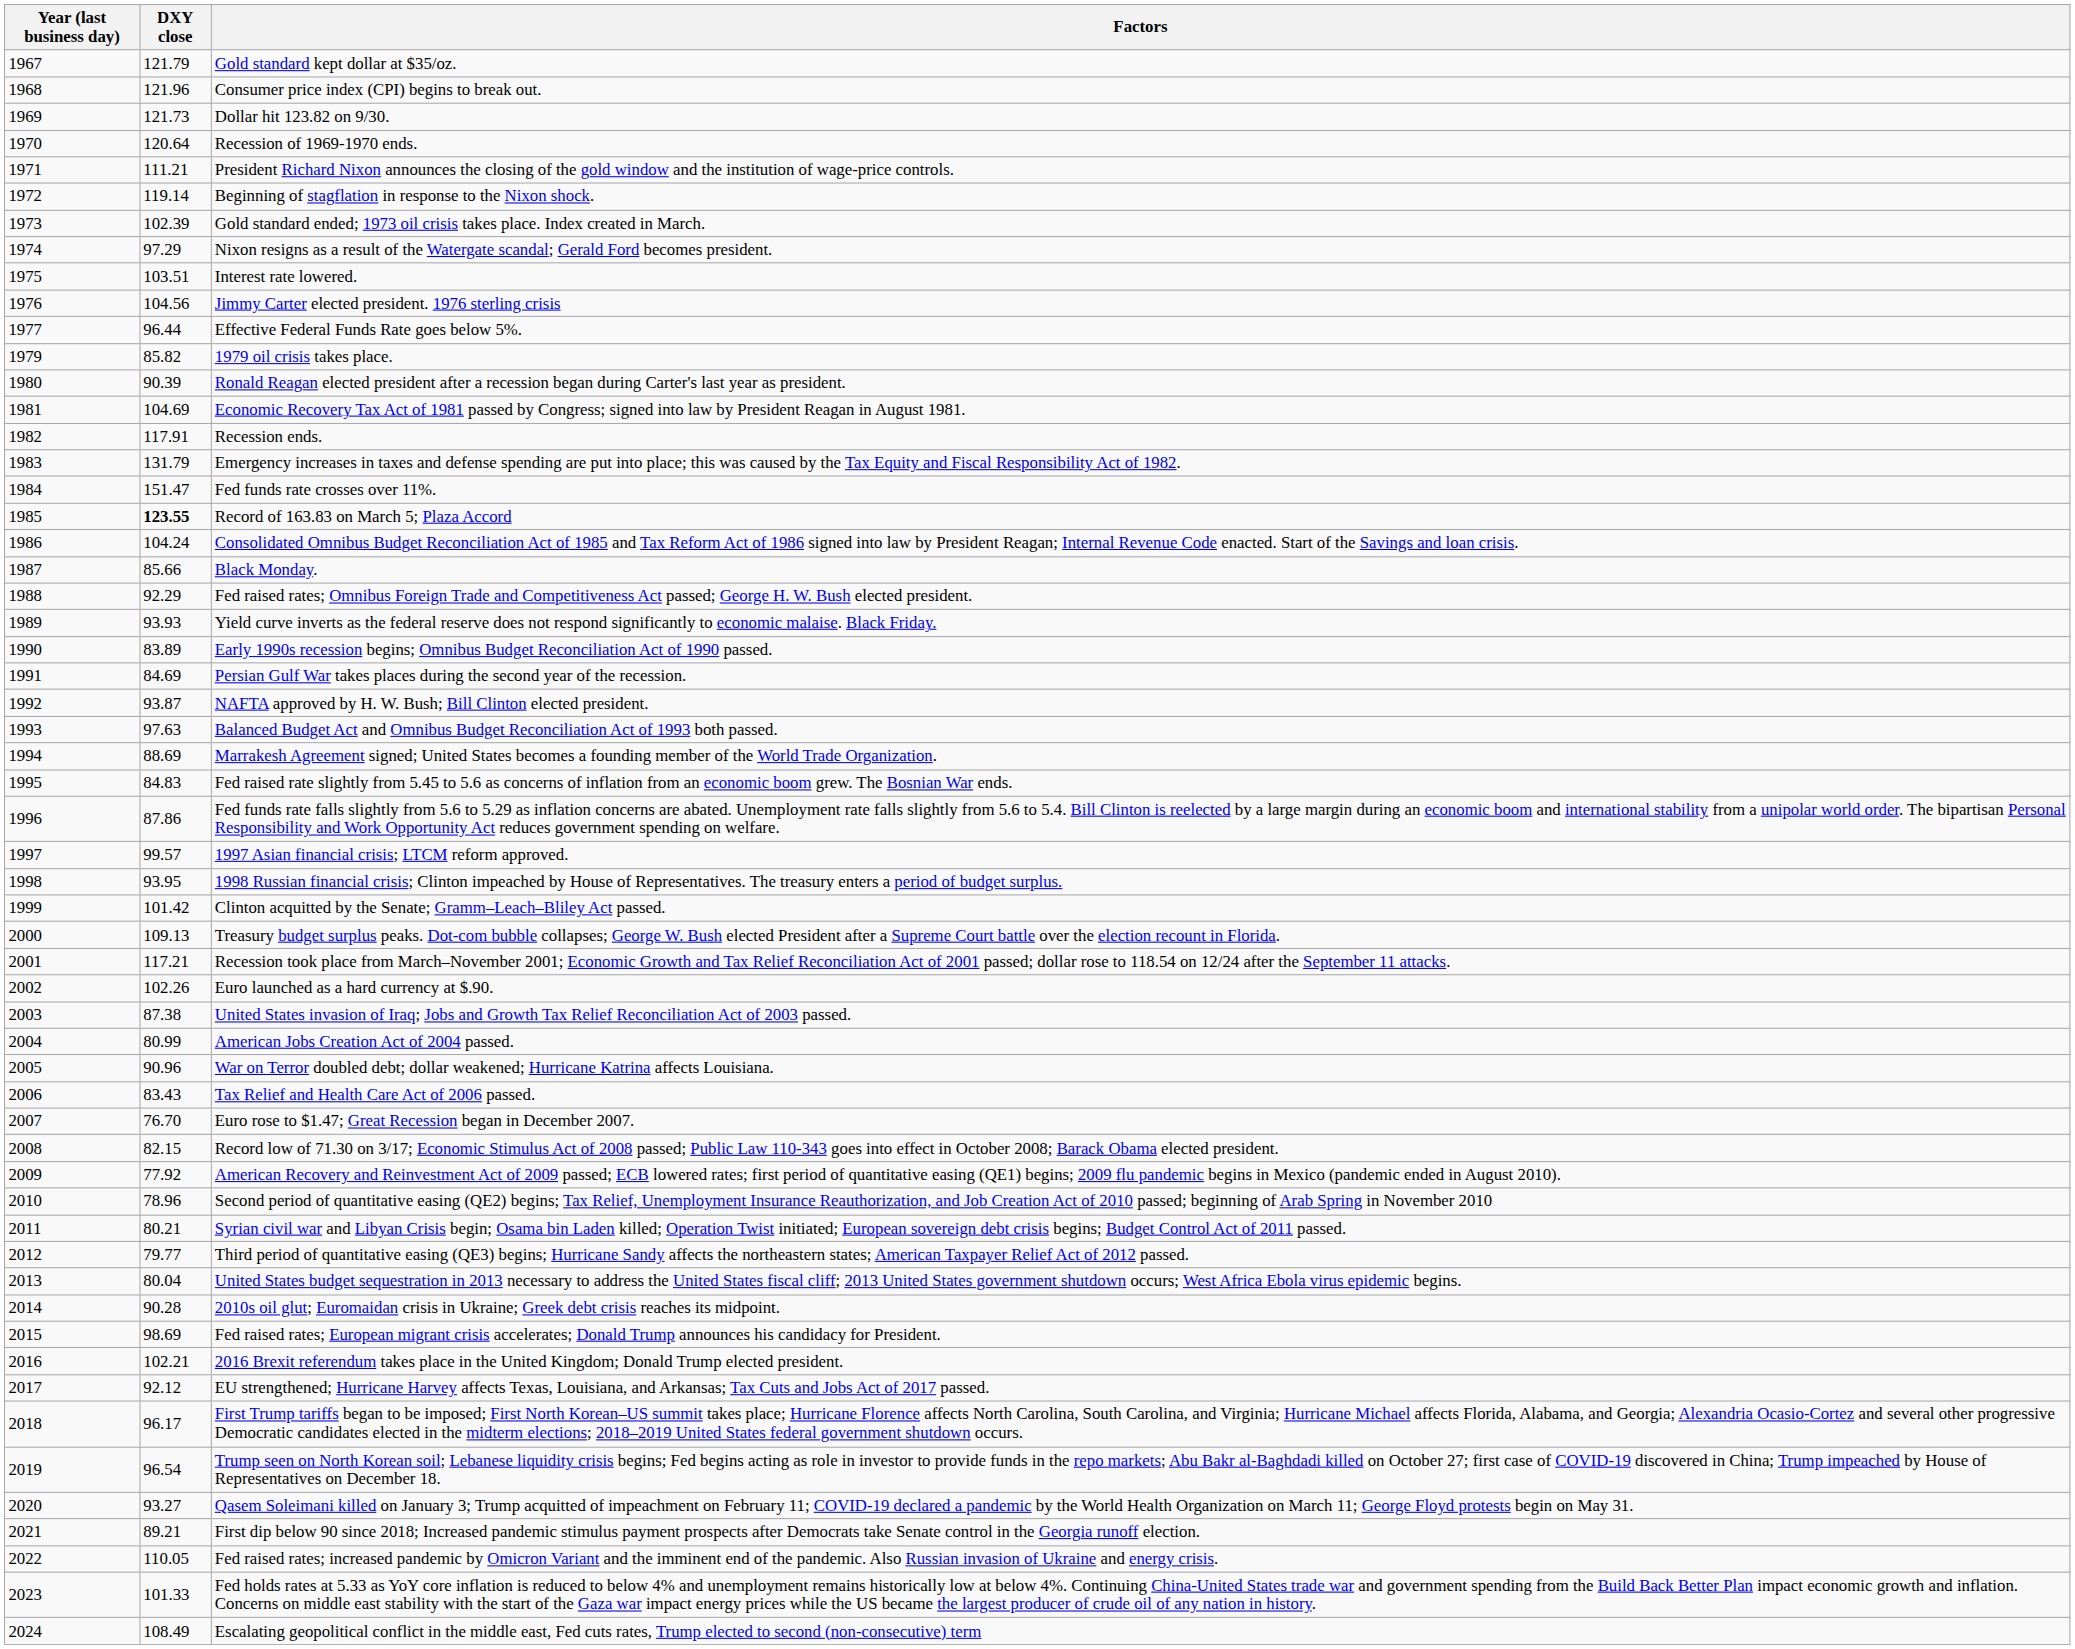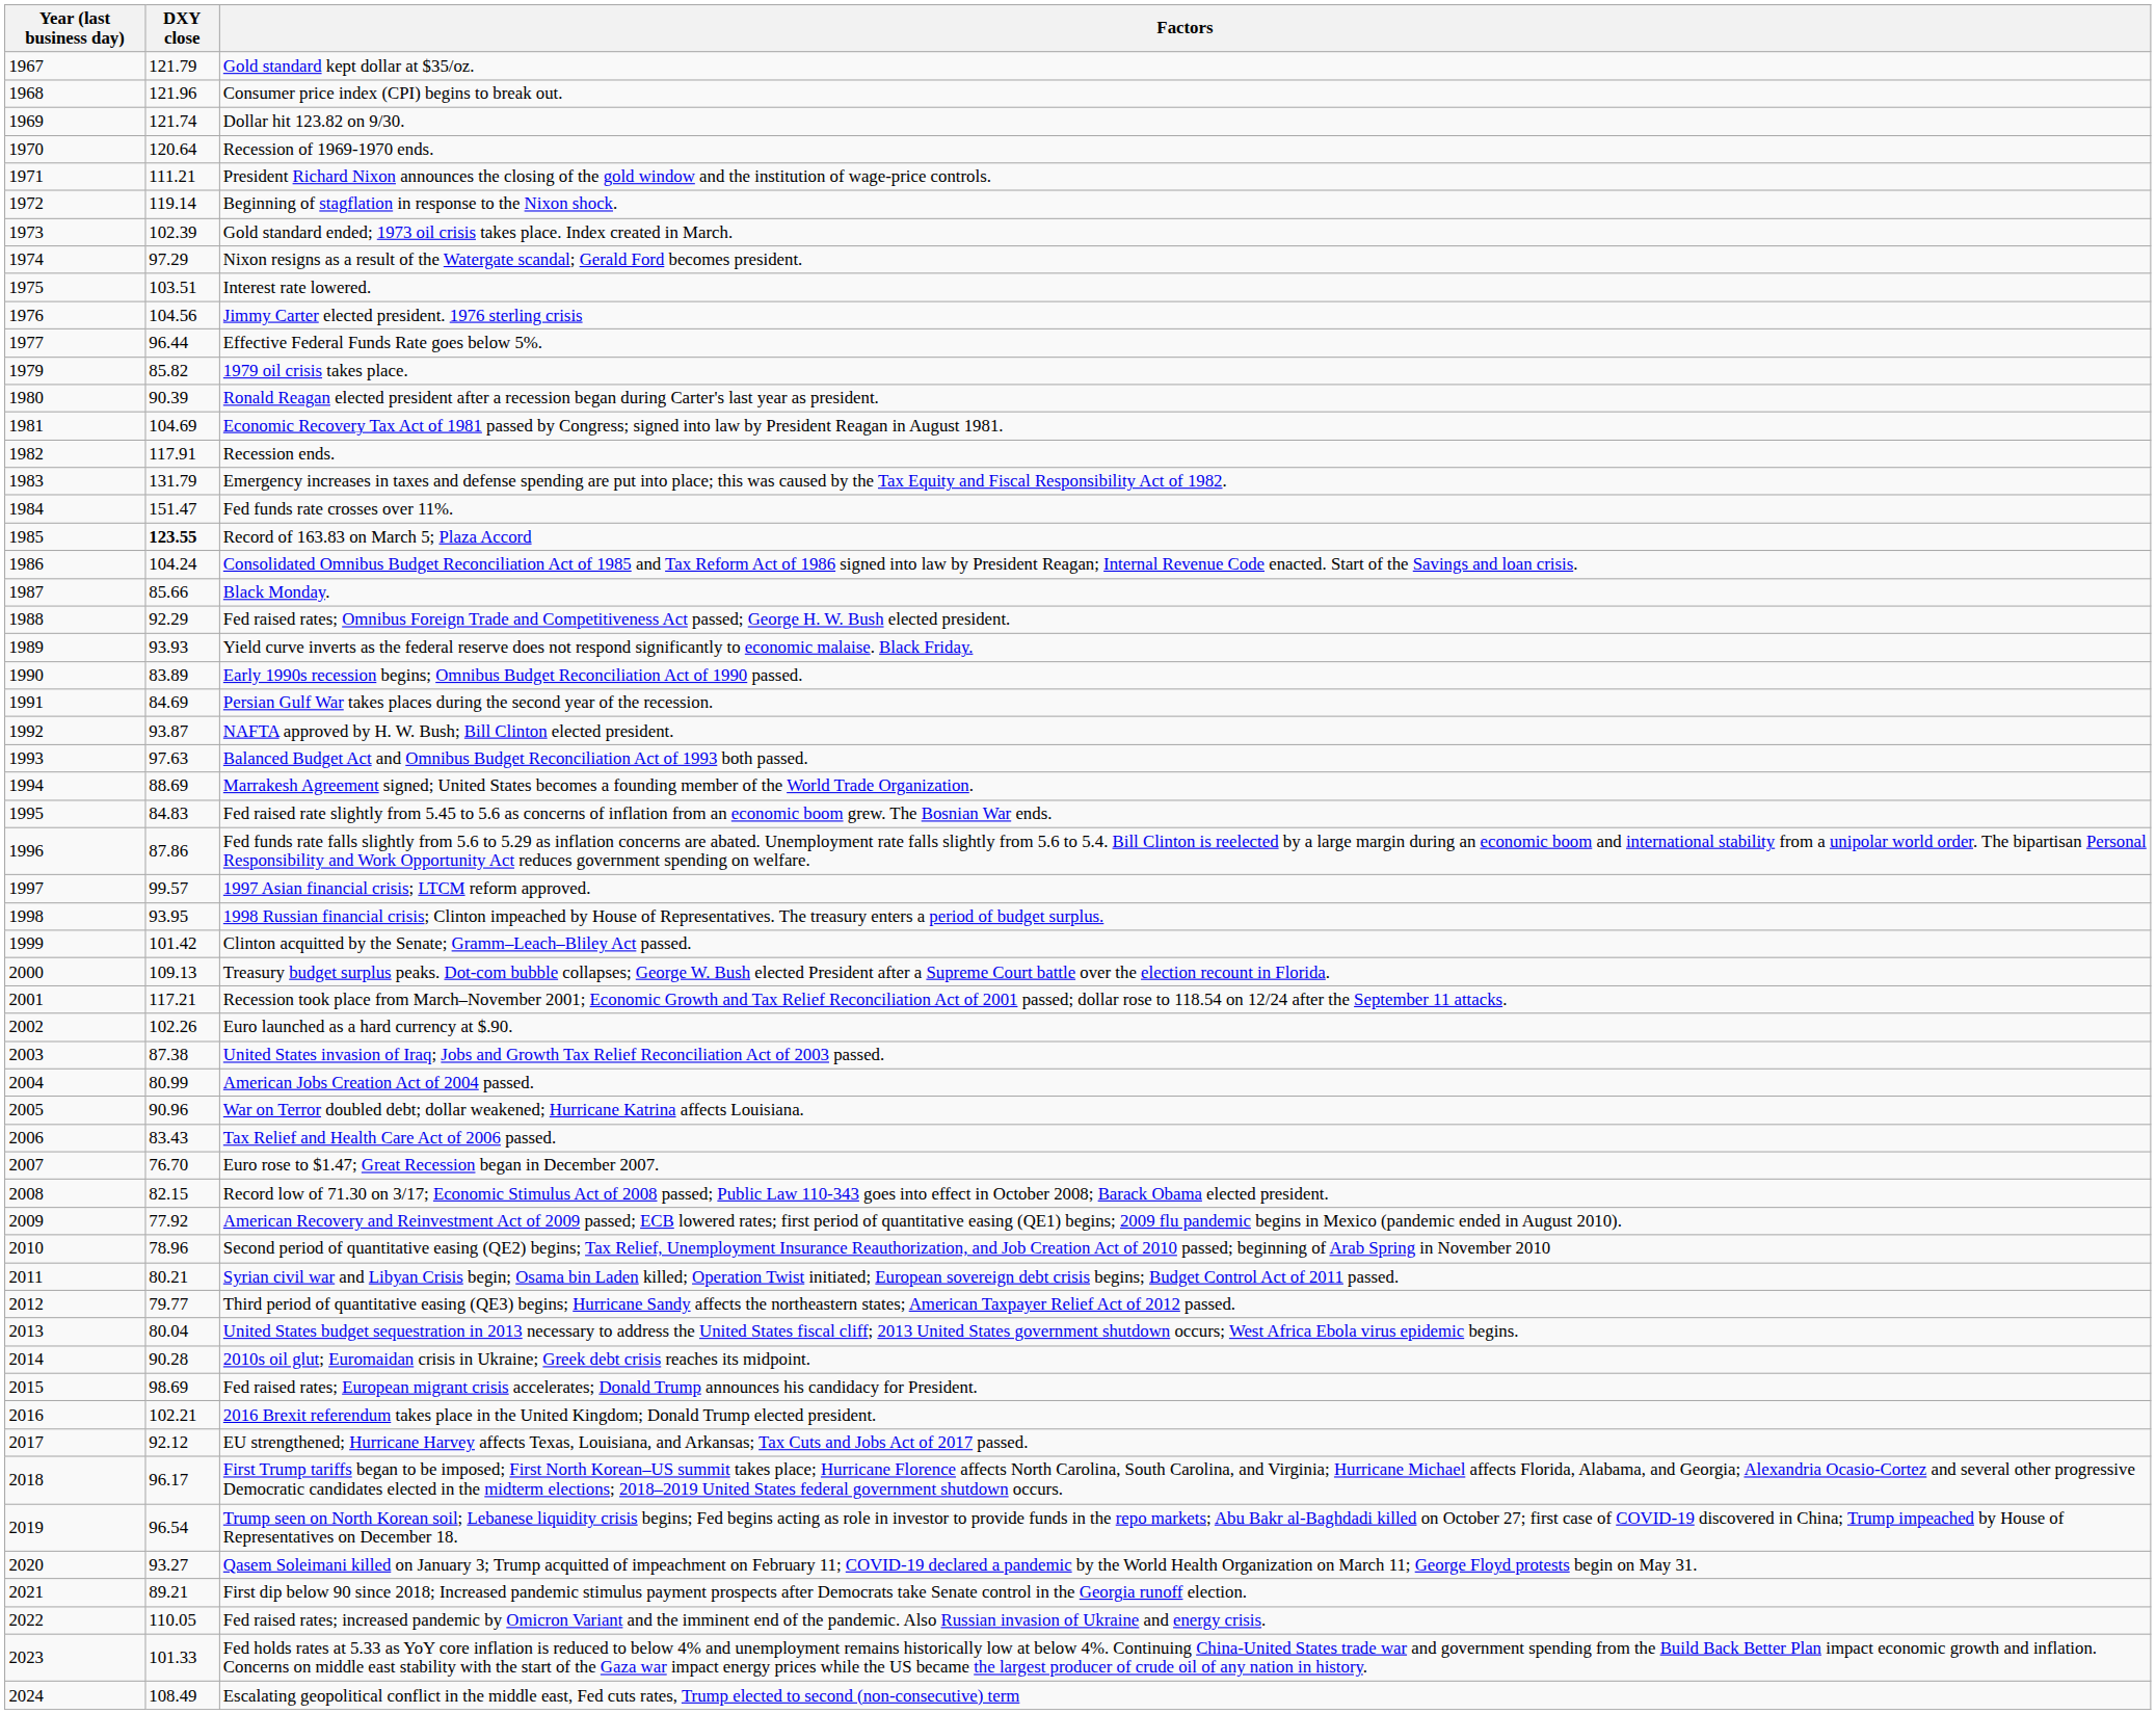 <table class="wikitable">
 <tr>
 <th>Year (last business day)</th>
 <th>DXY close</th>
 <th>Factors</th>
 </tr>
 <tr>
 <td>1967</td>
 <td>121.79</td>
 <td><a href='#'>Gold standard</a> kept dollar at $35/oz.</td>
 </tr>
 <tr>
 <td>1968</td>
 <td>121.96</td>
 <td>Consumer price index (CPI) begins to break out.</td>
 </tr>
 <tr>
 <td>1969</td>
-<td>121.73</td>
+<td>121.74</td>
 <td>Dollar hit 123.82 on 9/30.</td>
 </tr>
 <tr>
 <td>1970</td>
 <td>120.64</td>
 <td>Recession of 1969-1970 ends.</td>
 </tr>
 <tr>
 <td>1971</td>
 <td>111.21</td>
 <td>President <a href='#'>Richard Nixon</a> announces the closing of the <a href='#'>gold window</a> and the institution of wage-price controls.</td>
 </tr>
 <tr>
 <td>1972</td>
 <td>119.14</td>
 <td>Beginning of <a href='#'>stagflation</a> in response to the <a href='#'>Nixon shock</a>.</td>
 </tr>
 <tr>
 <td>1973</td>
 <td>102.39</td>
 <td>Gold standard ended; <a href='#'>1973 oil crisis</a> takes place. Index created in March.</td>
 </tr>
 <tr>
 <td>1974</td>
 <td>97.29</td>
 <td>Nixon resigns as a result of the <a href='#'>Watergate scandal</a>; <a href='#'>Gerald Ford</a> becomes president.</td>
 </tr>
 <tr>
 <td>1975</td>
 <td>103.51</td>
 <td>Interest rate lowered.</td>
 </tr>
 <tr>
 <td>1976</td>
 <td>104.56</td>
 <td><a href='#'>Jimmy Carter</a> elected president. <a href='#'>1976 sterling crisis</a></td>
 </tr>
 <tr>
 <td>1977</td>
 <td>96.44</td>
 <td>Effective Federal Funds Rate goes below 5%.</td>
 </tr>
 <tr>
 <td>1979</td>
 <td>85.82</td>
 <td><a href='#'>1979 oil crisis</a> takes place.</td>
 </tr>
 <tr>
 <td>1980</td>
 <td>90.39</td>
 <td><a href='#'>Ronald Reagan</a> elected president after a recession began during Carter's last year as president.</td>
 </tr>
 <tr>
 <td>1981</td>
 <td>104.69</td>
 <td><a href='#'>Economic Recovery Tax Act of 1981</a> passed by Congress; signed into law by President Reagan in August 1981.</td>
 </tr>
 <tr>
 <td>1982</td>
 <td>117.91</td>
 <td>Recession ends.</td>
 </tr>
 <tr>
 <td>1983</td>
 <td>131.79</td>
 <td>Emergency increases in taxes and defense spending are put into place; this was caused by the <a href='#'>Tax Equity and Fiscal Responsibility Act of 1982</a>.</td>
 </tr>
 <tr>
 <td>1984</td>
 <td>151.47</td>
 <td>Fed funds rate crosses over 11%.</td>
 </tr>
 <tr>
 <td>1985</td>
 <td><strong>123.55</strong></td>
 <td>Record of 163.83 on March 5; <a href='#'>Plaza Accord</a></td>
 </tr>
 <tr>
 <td>1986</td>
 <td>104.24</td>
 <td><a href='#'>Consolidated Omnibus Budget Reconciliation Act of 1985</a> and <a href='#'>Tax Reform Act of 1986</a> signed into law by President Reagan; <a href='#'>Internal Revenue Code</a> enacted. Start of the <a href='#'>Savings and loan crisis</a>.</td>
 </tr>
 <tr>
 <td>1987</td>
 <td>85.66</td>
 <td><a href='#'>Black Monday</a>.</td>
 </tr>
 <tr>
 <td>1988</td>
 <td>92.29</td>
 <td>Fed raised rates; <a href='#'>Omnibus Foreign Trade and Competitiveness Act</a> passed; <a href='#'>George H. W. Bush</a> elected president.</td>
 </tr>
 <tr>
 <td>1989</td>
 <td>93.93</td>
 <td>Yield curve inverts as the federal reserve does not respond significantly to <a href='#'>economic malaise</a>. <a href='#'>Black Friday.</a></td>
 </tr>
 <tr>
 <td>1990</td>
 <td>83.89</td>
 <td><a href='#'>Early 1990s recession</a> begins; <a href='#'>Omnibus Budget Reconciliation Act of 1990</a> passed.</td>
 </tr>
 <tr>
 <td>1991</td>
 <td>84.69</td>
 <td><a href='#'>Persian Gulf War</a> takes places during the second year of the recession.</td>
 </tr>
 <tr>
 <td>1992</td>
 <td>93.87</td>
 <td><a href='#'>NAFTA</a> approved by H. W. Bush; <a href='#'>Bill Clinton</a> elected president.</td>
 </tr>
 <tr>
 <td>1993</td>
 <td>97.63</td>
 <td><a href='#'>Balanced Budget Act</a> and <a href='#'>Omnibus Budget Reconciliation Act of 1993</a> both passed.</td>
 </tr>
 <tr>
 <td>1994</td>
 <td>88.69</td>
 <td><a href='#'>Marrakesh Agreement</a> signed; United States becomes a founding member of the <a href='#'>World Trade Organization</a>.</td>
 </tr>
 <tr>
 <td>1995</td>
 <td>84.83</td>
 <td>Fed raised rate slightly from 5.45 to 5.6 as concerns of inflation from an <a href='#'>economic boom</a> grew. The <a href='#'>Bosnian War</a> ends.</td>
 </tr>
 <tr>
 <td>1996</td>
 <td>87.86</td>
 <td>Fed funds rate falls slightly from 5.6 to 5.29 as inflation concerns are abated. Unemployment rate falls slightly from 5.6 to 5.4. <a href='#'>Bill Clinton is reelected</a> by a large margin during an <a href='#'>economic boom</a> and <a href='#'>international stability</a> from a <a href='#'>unipolar world order</a>. The bipartisan <a href='#'>Personal Responsibility and Work Opportunity Act</a> reduces government spending on welfare.</td>
 </tr>
 <tr>
 <td>1997</td>
 <td>99.57</td>
 <td><a href='#'>1997 Asian financial crisis</a>; <a href='#'>LTCM</a> reform approved.</td>
 </tr>
 <tr>
 <td>1998</td>
 <td>93.95</td>
 <td><a href='#'>1998 Russian financial crisis</a>; Clinton impeached by House of Representatives. The treasury enters a <a href='#'>period of budget surplus.</a></td>
 </tr>
 <tr>
 <td>1999</td>
 <td>101.42</td>
 <td>Clinton acquitted by the Senate; <a href='#'>Gramm–Leach–Bliley Act</a> passed.</td>
 </tr>
 <tr>
 <td>2000</td>
 <td>109.13</td>
 <td>Treasury <a href='#'>budget surplus</a> peaks. <a href='#'>Dot-com bubble</a> collapses; <a href='#'>George W. Bush</a> elected President after a <a href='#'>Supreme Court battle</a> over the <a href='#'>election recount in Florida</a>.</td>
 </tr>
 <tr>
 <td>2001</td>
 <td>117.21</td>
 <td>Recession took place from March–November 2001; <a href='#'>Economic Growth and Tax Relief Reconciliation Act of 2001</a> passed; dollar rose to 118.54 on 12/24 after the <a href='#'>September 11 attacks</a>.</td>
 </tr>
 <tr>
 <td>2002</td>
 <td>102.26</td>
 <td>Euro launched as a hard currency at $.90.</td>
 </tr>
 <tr>
 <td>2003</td>
 <td>87.38</td>
 <td><a href='#'>United States invasion of Iraq</a>; <a href='#'>Jobs and Growth Tax Relief Reconciliation Act of 2003</a> passed.</td>
 </tr>
 <tr>
 <td>2004</td>
 <td>80.99</td>
 <td><a href='#'>American Jobs Creation Act of 2004</a> passed.</td>
 </tr>
 <tr>
 <td>2005</td>
 <td>90.96</td>
 <td><a href='#'>War on Terror</a> doubled debt; dollar weakened; <a href='#'>Hurricane Katrina</a> affects Louisiana.</td>
 </tr>
 <tr>
 <td>2006</td>
 <td>83.43</td>
 <td><a href='#'>Tax Relief and Health Care Act of 2006</a> passed.</td>
 </tr>
 <tr>
 <td>2007</td>
 <td>76.70</td>
 <td>Euro rose to $1.47; <a href='#'>Great Recession</a> began in December 2007.</td>
 </tr>
 <tr>
 <td>2008</td>
 <td>82.15</td>
 <td>Record low of 71.30 on 3/17; <a href='#'>Economic Stimulus Act of 2008</a> passed; <a href='#'>Public Law 110-343</a> goes into effect in October 2008; <a href='#'>Barack Obama</a> elected president.</td>
 </tr>
 <tr>
 <td>2009</td>
 <td>77.92</td>
 <td><a href='#'>American Recovery and Reinvestment Act of 2009</a> passed; <a href='#'>ECB</a> lowered rates; first period of quantitative easing (QE1) begins; <a href='#'>2009 flu pandemic</a> begins in Mexico (pandemic ended in August 2010).</td>
 </tr>
 <tr>
 <td>2010</td>
 <td>78.96</td>
 <td>Second period of quantitative easing (QE2) begins; <a href='#'>Tax Relief, Unemployment Insurance Reauthorization, and Job Creation Act of 2010</a> passed; beginning of <a href='#'>Arab Spring</a> in November 2010</td>
 </tr>
 <tr>
 <td>2011</td>
 <td>80.21</td>
 <td><a href='#'>Syrian civil war</a> and <a href='#'>Libyan Crisis</a> begin; <a href='#'>Osama bin Laden</a> killed; <a href='#'>Operation Twist</a> initiated; <a href='#'>European sovereign debt crisis</a> begins; <a href='#'>Budget Control Act of 2011</a> passed.</td>
 </tr>
 <tr>
 <td>2012</td>
 <td>79.77</td>
 <td>Third period of quantitative easing (QE3) begins; <a href='#'>Hurricane Sandy</a> affects the northeastern states; <a href='#'>American Taxpayer Relief Act of 2012</a> passed.</td>
 </tr>
 <tr>
 <td>2013</td>
 <td>80.04</td>
 <td><a href='#'>United States budget sequestration in 2013</a> necessary to address the <a href='#'>United States fiscal cliff</a>; <a href='#'>2013 United States government shutdown</a> occurs; <a href='#'>West Africa Ebola virus epidemic</a> begins.</td>
 </tr>
 <tr>
 <td>2014</td>
 <td>90.28</td>
 <td><a href='#'>2010s oil glut</a>; <a href='#'>Euromaidan</a> crisis in Ukraine; <a href='#'>Greek debt crisis</a> reaches its midpoint.</td>
 </tr>
 <tr>
 <td>2015</td>
 <td>98.69</td>
 <td>Fed raised rates; <a href='#'>European migrant crisis</a> accelerates; <a href='#'>Donald Trump</a> announces his candidacy for President.</td>
 </tr>
 <tr>
 <td>2016</td>
 <td>102.21</td>
 <td><a href='#'>2016 Brexit referendum</a> takes place in the United Kingdom; Donald Trump elected president.</td>
 </tr>
 <tr>
 <td>2017</td>
 <td>92.12</td>
 <td>EU strengthened; <a href='#'>Hurricane Harvey</a> affects Texas, Louisiana, and Arkansas; <a href='#'>Tax Cuts and Jobs Act of 2017</a> passed.</td>
 </tr>
 <tr>
 <td>2018</td>
 <td>96.17</td>
 <td><a href='#'>First Trump tariffs</a> began to be imposed; <a href='#'>First North Korean–US summit</a> takes place; <a href='#'>Hurricane Florence</a> affects North Carolina, South Carolina, and Virginia; <a href='#'>Hurricane Michael</a> affects Florida, Alabama, and Georgia; <a href='#'>Alexandria Ocasio-Cortez</a> and several other progressive Democratic candidates elected in the <a href='#'>midterm elections</a>; <a href='#'>2018–2019 United States federal government shutdown</a> occurs.</td>
 </tr>
 <tr>
 <td>2019</td>
 <td>96.54</td>
 <td><a href='#'>Trump seen on North Korean soil</a>; <a href='#'>Lebanese liquidity crisis</a> begins; Fed begins acting as role in investor to provide funds in the <a href='#'>repo markets</a>; <a href='#'>Abu Bakr al-Baghdadi killed</a> on October 27; first case of <a href='#'>COVID-19</a> discovered in China; <a href='#'>Trump impeached</a> by House of Representatives on December 18.</td>
 </tr>
 <tr>
 <td>2020</td>
 <td>93.27</td>
 <td><a href='#'>Qasem Soleimani killed</a> on January 3; Trump acquitted of impeachment on February 11; <a href='#'>COVID-19 declared a pandemic</a> by the World Health Organization on March 11; <a href='#'>George Floyd protests</a> begin on May 31.</td>
 </tr>
 <tr>
 <td>2021</td>
 <td>89.21</td>
 <td>First dip below 90 since 2018; Increased pandemic stimulus payment prospects after Democrats take Senate control in the <a href='#'>Georgia runoff</a> election.</td>
 </tr>
 <tr>
 <td>2022</td>
 <td>110.05</td>
 <td>Fed raised rates; increased pandemic by <a href='#'>Omicron Variant</a> and the imminent end of the pandemic. Also <a href='#'>Russian invasion of Ukraine</a> and <a href='#'>energy crisis</a>.</td>
 </tr>
 <tr>
 <td>2023</td>
 <td>101.33</td>
 <td>Fed holds rates at 5.33 as YoY core inflation is reduced to below 4% and unemployment remains historically low at below 4%. Continuing <a href='#'>China-United States trade war</a> and government spending from the <a href='#'>Build Back Better Plan</a> impact economic growth and inflation. Concerns on middle east stability with the start of the <a href='#'>Gaza war</a> impact energy prices while the US became <a href='#'>the largest producer of crude oil of any nation in history</a>.</td>
 </tr>
 <tr>
 <td>2024</td>
 <td>108.49</td>
 <td>Escalating geopolitical conflict in the middle east, Fed cuts rates, <a href='#'>Trump elected to second (non-consecutive) term</a></td>
 </tr>
 </table>
